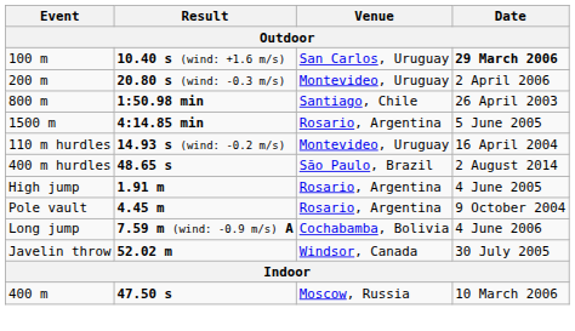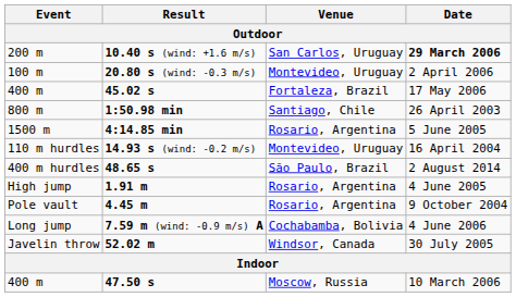 <table class="wikitable">
 <tr>
 <th>Event</th>
 <th>Result</th>
 <th>Venue</th>
 <th>Date</th>
 </tr>
 <tr>
 <th colspan="4">Outdoor</th>
 </tr>
 <tr>
-<td>100 m</td>
+<td>200 m</td>
 <td><strong>10.40 s</strong> <small>(wind: +1.6 m/s)</small></td>
 <td><a href='#'>San Carlos</a>, Uruguay</td>
 <td><strong>29 March 2006</strong></td>
 </tr>
 <tr>
-<td>200 m</td>
+<td>100 m</td>
 <td><strong>20.80 s</strong> <small>(wind: -0.3 m/s)</small></td>
 <td><a href='#'>Montevideo</a>, Uruguay</td>
 <td>2 April 2006</td>
+</tr>
+<tr>
+<td>400 m</td>
+<td><strong>45.02 s</strong></td>
+<td><a href='#'>Fortaleza</a>, Brazil</td>
+<td>17 May 2006</td>
 </tr>
 <tr>
 <td>800 m</td>
 <td><strong>1:50.98  min</strong></td>
 <td><a href='#'>Santiago</a>, Chile</td>
 <td>26 April 2003</td>
 </tr>
 <tr>
 <td>1500 m</td>
 <td><strong>4:14.85 min</strong></td>
 <td><a href='#'>Rosario</a>, Argentina</td>
 <td>5 June 2005</td>
 </tr>
 <tr>
 <td>110 m hurdles</td>
 <td><strong>14.93 s</strong> <small>(wind: -0.2 m/s)</small></td>
 <td><a href='#'>Montevideo</a>, Uruguay</td>
 <td>16 April 2004</td>
 </tr>
 <tr>
 <td>400 m hurdles</td>
 <td><strong>48.65 s</strong></td>
 <td><a href='#'>São Paulo</a>, Brazil</td>
 <td>2 August 2014</td>
 </tr>
 <tr>
 <td>High jump</td>
 <td><strong>1.91 m</strong></td>
 <td><a href='#'>Rosario</a>, Argentina</td>
 <td>4 June 2005</td>
 </tr>
 <tr>
 <td>Pole vault</td>
 <td><strong>4.45 m</strong></td>
 <td><a href='#'>Rosario</a>, Argentina</td>
 <td>9 October 2004</td>
 </tr>
 <tr>
 <td>Long jump</td>
 <td><strong>7.59 m</strong> <small>(wind: -0.9 m/s)</small> <strong>A</strong></td>
 <td><a href='#'>Cochabamba</a>, Bolivia</td>
 <td>4 June 2006</td>
 </tr>
 <tr>
 <td>Javelin throw</td>
 <td><strong>52.02 m</strong></td>
 <td><a href='#'>Windsor</a>, Canada</td>
 <td>30 July 2005</td>
 </tr>
 <tr>
 <th colspan="4">Indoor</th>
 </tr>
 <tr>
 <td>400 m</td>
 <td><strong>47.50 s</strong></td>
 <td><a href='#'>Moscow</a>, Russia</td>
 <td>10 March 2006</td>
 </tr>
 </table>
